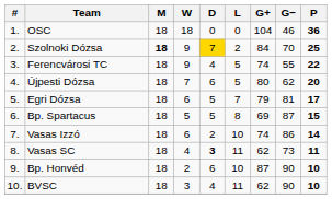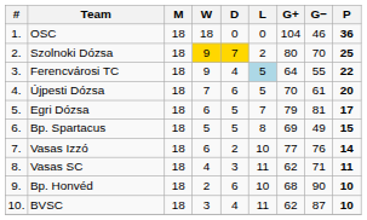 <table class="wikitable" style="text-align: center;">
 <tr>
 <th width="15">#</th>
 <th width="175">Team</th>
 <th width="30">M</th>
 <th width="30">W</th>
 <th width="30">D</th>
 <th width="30">L</th>
 <th width="30">G+</th>
 <th width="30">G−</th>
 <th width="30">P</th>
 </tr>
 <tr>
 <td>1.</td>
 <td align="left">OSC</td>
 <td>18</td>
 <td>18</td>
 <td>0</td>
 <td>0</td>
 <td>104</td>
 <td>46</td>
 <td><strong>36</strong></td>
 </tr>
 <tr>
 <td>2.</td>
 <td align="left">Szolnoki Dózsa</td>
-<td><strong>18</strong></td>
-<td>9</td>
+<td>18</td>
+<td style="background: gold;">9</td>
 <td style="background: gold;">7</td>
 <td>2</td>
-<td>84</td>
+<td>80</td>
 <td>70</td>
 <td><strong>25</strong></td>
 </tr>
 <tr>
 <td>3.</td>
 <td align="left">Ferencvárosi TC</td>
 <td>18</td>
 <td>9</td>
 <td>4</td>
-<td>5</td>
-<td>74</td>
+<td style="background: lightblue;">5</td>
+<td>64</td>
 <td>55</td>
 <td><strong>22</strong></td>
 </tr>
 <tr>
 <td>4.</td>
 <td align="left">Újpesti Dózsa</td>
 <td>18</td>
 <td>7</td>
 <td>6</td>
 <td>5</td>
-<td>80</td>
-<td>62</td>
+<td>70</td>
+<td>61</td>
 <td><strong>20</strong></td>
 </tr>
 <tr>
 <td>5.</td>
 <td align="left">Egri Dózsa</td>
 <td>18</td>
 <td>6</td>
 <td>5</td>
 <td>7</td>
 <td>79</td>
 <td>81</td>
 <td><strong>17</strong></td>
 </tr>
 <tr>
 <td>6.</td>
 <td align="left">Bp. Spartacus</td>
 <td>18</td>
 <td>5</td>
 <td>5</td>
 <td>8</td>
 <td>69</td>
-<td>87</td>
+<td>49</td>
 <td><strong>15</strong></td>
 </tr>
 <tr>
 <td>7.</td>
 <td align="left">Vasas Izzó</td>
 <td>18</td>
 <td>6</td>
 <td>2</td>
 <td>10</td>
-<td>74</td>
-<td>86</td>
+<td>77</td>
+<td>76</td>
 <td><strong>14</strong></td>
 </tr>
 <tr>
 <td>8.</td>
 <td align="left">Vasas SC</td>
 <td>18</td>
 <td>4</td>
-<td><strong>3</strong></td>
+<td>3</td>
 <td>11</td>
 <td>62</td>
-<td>73</td>
+<td>71</td>
 <td><strong>11</strong></td>
 </tr>
 <tr>
 <td>9.</td>
 <td align="left">Bp. Honvéd</td>
 <td>18</td>
 <td>2</td>
 <td>6</td>
 <td>10</td>
-<td>87</td>
+<td>68</td>
 <td>90</td>
 <td><strong>10</strong></td>
 </tr>
 <tr>
 <td>10.</td>
 <td align="left">BVSC</td>
 <td>18</td>
 <td>3</td>
 <td>4</td>
 <td>11</td>
 <td>62</td>
-<td>90</td>
+<td>87</td>
 <td><strong>10</strong></td>
 </tr>
 <tr>
 </tr>
 </table>
